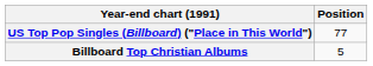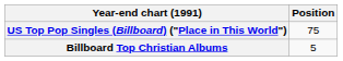 <table class="wikitable sortable plainrowheaders" style="text-align:center">
 <tr>
 <th>Year-end chart (1991)</th>
 <th>Position</th>
 </tr>
 <tr>
 <th scope="row"><a href='#'>US Top Pop Singles (<em>Billboard</em>)</a> ("<a href='#'>Place in This World</a>")</th>
-<td style="text-align:center;">77</td>
+<td style="text-align:center;">75</td>
 </tr>
 <tr>
 <th scope="row">Billboard <a href='#'>Top Christian Albums</a></th>
 <td style="text-align:center;">5</td>
 </tr>
 </table>
